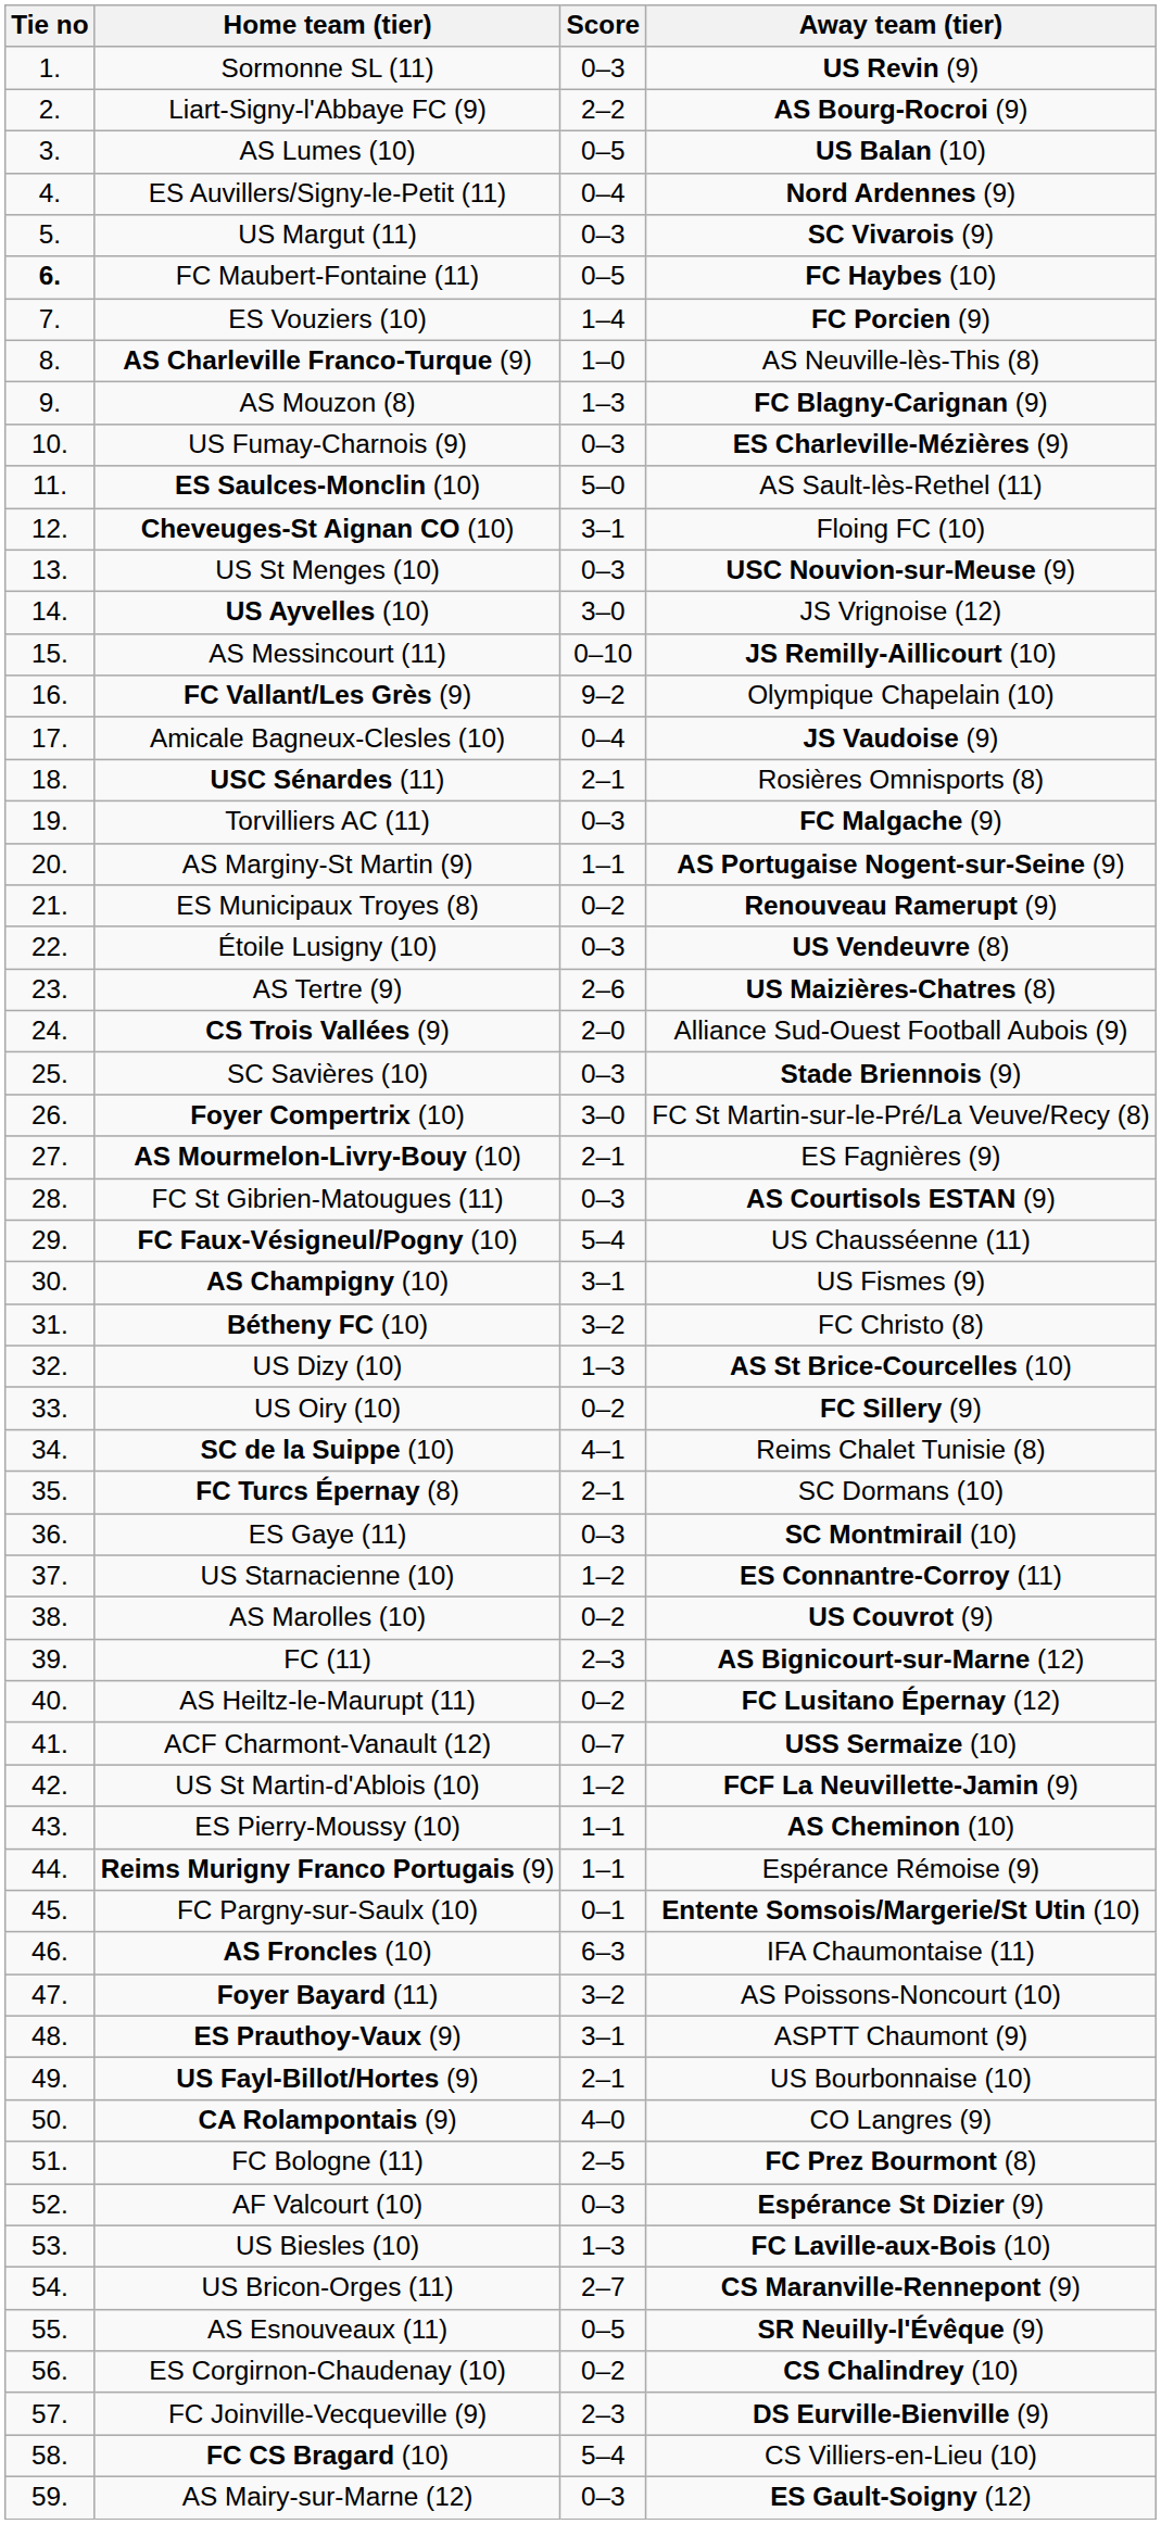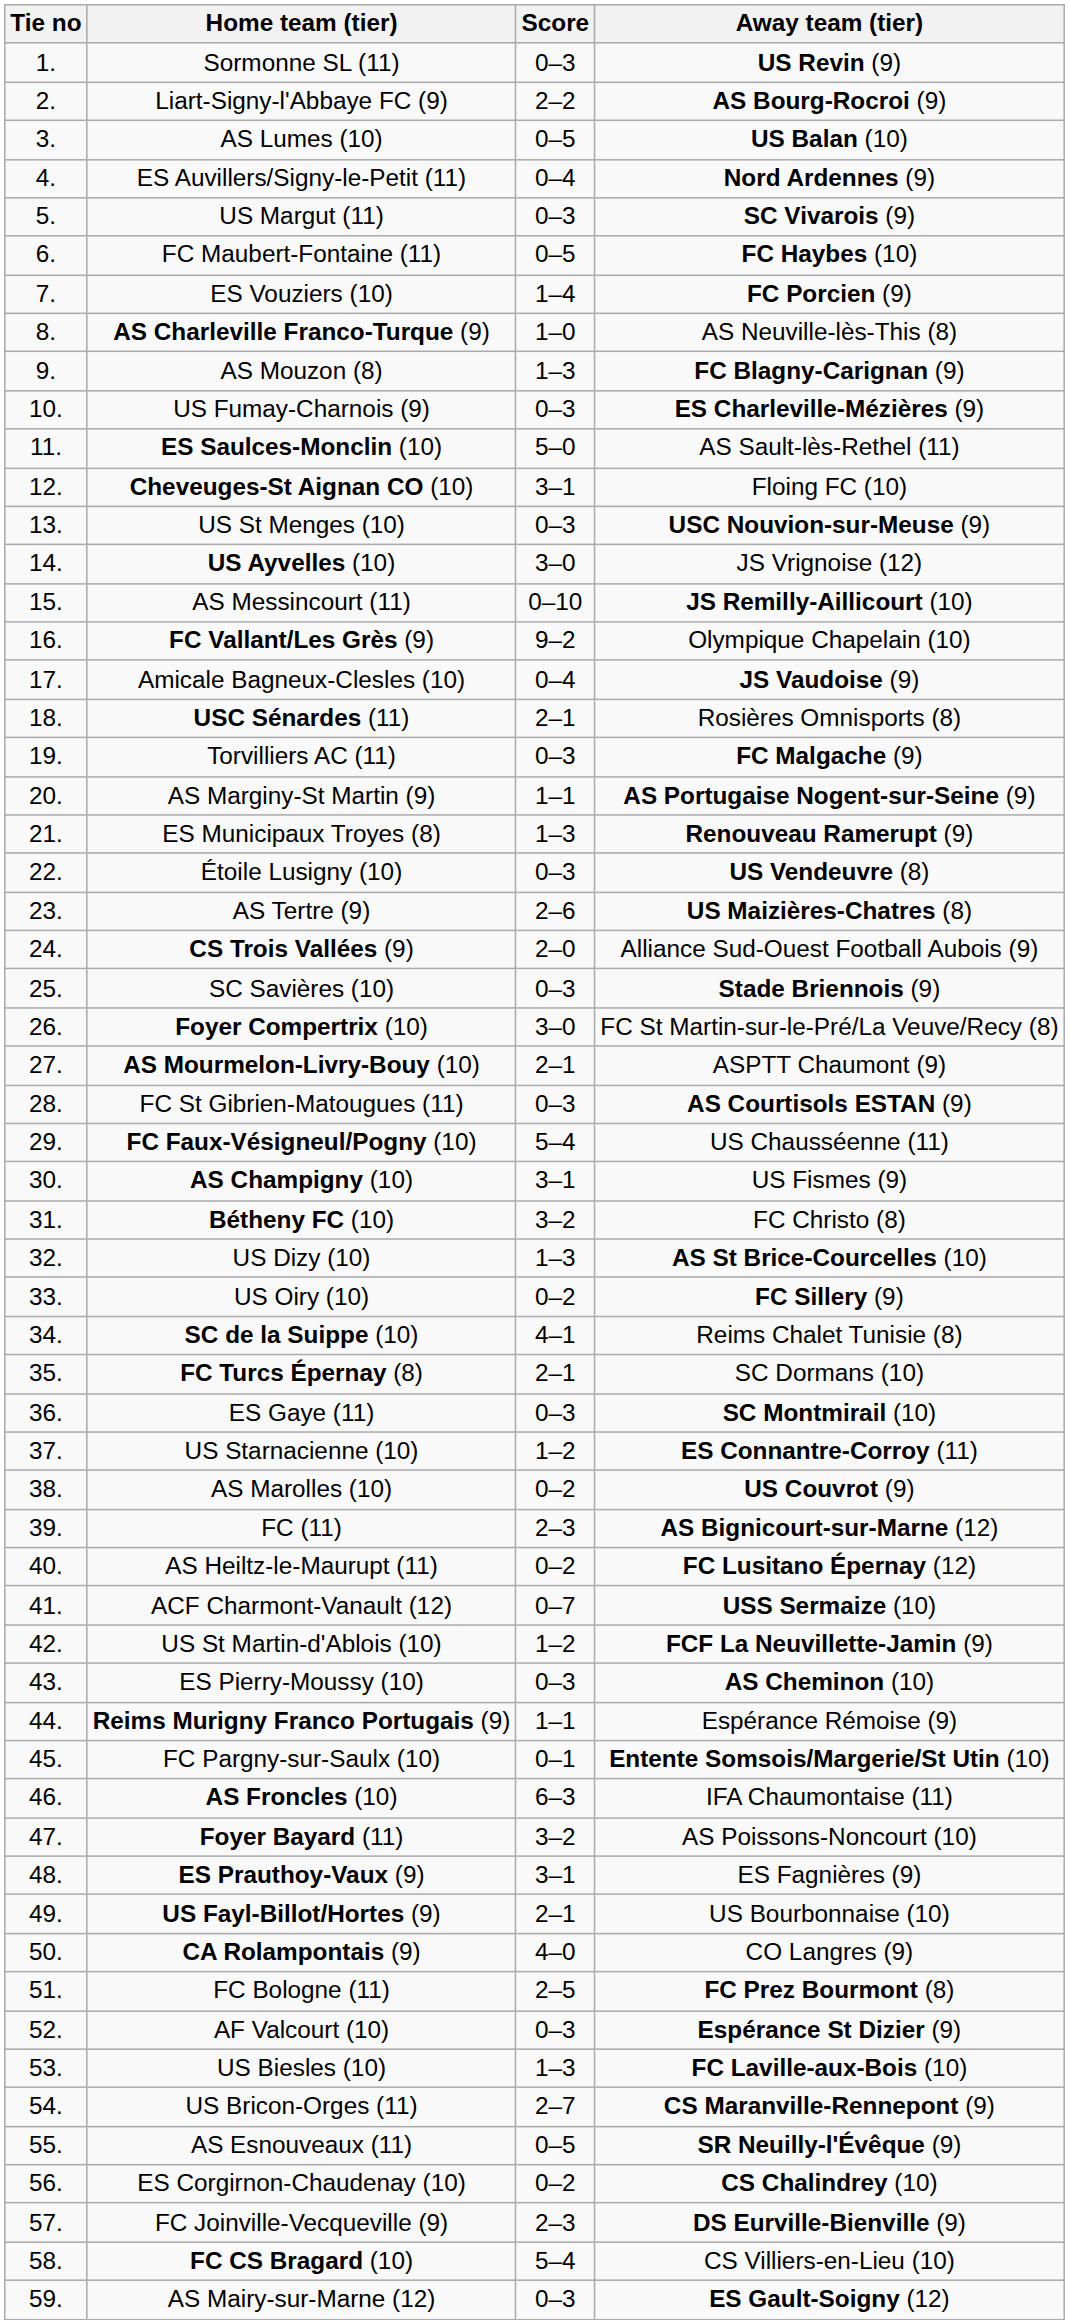 <table class="wikitable" style="text-align: center">
 <tr>
 <th>Tie no</th>
 <th>Home team (tier)</th>
 <th>Score</th>
 <th>Away team (tier)</th>
 </tr>
 <tr>
 <td>1.</td>
 <td>Sormonne SL (11)</td>
 <td>0–3 </td>
 <td><strong>US Revin</strong> (9)</td>
 </tr>
 <tr>
 <td>2.</td>
 <td>Liart-Signy-l'Abbaye FC (9)</td>
 <td>2–2 </td>
 <td><strong>AS Bourg-Rocroi</strong> (9)</td>
 </tr>
 <tr>
 <td>3.</td>
 <td>AS Lumes (10)</td>
 <td>0–5</td>
 <td><strong>US Balan</strong> (10)</td>
 </tr>
 <tr>
 <td>4.</td>
 <td>ES Auvillers/Signy-le-Petit (11)</td>
 <td>0–4</td>
 <td><strong>Nord Ardennes</strong> (9)</td>
 </tr>
 <tr>
 <td>5.</td>
 <td>US Margut (11)</td>
 <td>0–3 </td>
 <td><strong>SC Vivarois</strong> (9)</td>
 </tr>
 <tr>
-<td><strong>6.</strong></td>
+<td>6.</td>
 <td>FC Maubert-Fontaine (11)</td>
 <td>0–5</td>
 <td><strong>FC Haybes</strong> (10)</td>
 </tr>
 <tr>
 <td>7.</td>
 <td>ES Vouziers (10)</td>
 <td>1–4</td>
 <td><strong>FC Porcien</strong> (9)</td>
 </tr>
 <tr>
 <td>8.</td>
 <td><strong>AS Charleville Franco-Turque</strong> (9)</td>
 <td>1–0</td>
 <td>AS Neuville-lès-This (8)</td>
 </tr>
 <tr>
 <td>9.</td>
 <td>AS Mouzon (8)</td>
 <td>1–3 </td>
 <td><strong>FC Blagny-Carignan</strong> (9)</td>
 </tr>
 <tr>
 <td>10.</td>
 <td>US Fumay-Charnois (9)</td>
 <td>0–3 </td>
 <td><strong>ES Charleville-Mézières</strong> (9)</td>
 </tr>
 <tr>
 <td>11.</td>
 <td><strong>ES Saulces-Monclin</strong> (10)</td>
 <td>5–0</td>
 <td>AS Sault-lès-Rethel (11)</td>
 </tr>
 <tr>
 <td>12.</td>
 <td><strong>Cheveuges-St Aignan CO</strong> (10)</td>
 <td>3–1</td>
 <td>Floing FC (10)</td>
 </tr>
 <tr>
 <td>13.</td>
 <td>US St Menges (10)</td>
 <td>0–3 </td>
 <td><strong>USC Nouvion-sur-Meuse</strong> (9)</td>
 </tr>
 <tr>
 <td>14.</td>
 <td><strong>US Ayvelles</strong> (10)</td>
 <td>3–0 </td>
 <td>JS Vrignoise (12)</td>
 </tr>
 <tr>
 <td>15.</td>
 <td>AS Messincourt (11)</td>
 <td>0–10</td>
 <td><strong>JS Remilly-Aillicourt</strong> (10)</td>
 </tr>
 <tr>
 <td>16.</td>
 <td><strong>FC Vallant/Les Grès</strong> (9)</td>
 <td>9–2</td>
 <td>Olympique Chapelain (10)</td>
 </tr>
 <tr>
 <td>17.</td>
 <td>Amicale Bagneux-Clesles (10)</td>
 <td>0–4</td>
 <td><strong>JS Vaudoise</strong> (9)</td>
 </tr>
 <tr>
 <td>18.</td>
 <td><strong>USC Sénardes</strong> (11)</td>
 <td>2–1</td>
 <td>Rosières Omnisports (8)</td>
 </tr>
 <tr>
 <td>19.</td>
 <td>Torvilliers AC (11)</td>
 <td>0–3 </td>
 <td><strong>FC Malgache</strong> (9)</td>
 </tr>
 <tr>
 <td>20.</td>
 <td>AS Marginy-St Martin (9)</td>
 <td>1–1 </td>
 <td><strong>AS Portugaise Nogent-sur-Seine</strong> (9)</td>
 </tr>
 <tr>
 <td>21.</td>
 <td>ES Municipaux Troyes (8)</td>
-<td>0–2</td>
+<td>1–3</td>
 <td><strong>Renouveau Ramerupt</strong> (9)</td>
 </tr>
 <tr>
 <td>22.</td>
 <td>Étoile Lusigny (10)</td>
 <td>0–3 </td>
 <td><strong>US Vendeuvre</strong> (8)</td>
 </tr>
 <tr>
 <td>23.</td>
 <td>AS Tertre (9)</td>
 <td>2–6 </td>
 <td><strong>US Maizières-Chatres</strong> (8)</td>
 </tr>
 <tr>
 <td>24.</td>
 <td><strong>CS Trois Vallées</strong> (9)</td>
 <td>2–0 </td>
 <td>Alliance Sud-Ouest Football Aubois (9)</td>
 </tr>
 <tr>
 <td>25.</td>
 <td>SC Savières (10)</td>
 <td>0–3</td>
 <td><strong>Stade Briennois</strong> (9)</td>
 </tr>
 <tr>
 <td>26.</td>
 <td><strong>Foyer Compertrix</strong> (10)</td>
 <td>3–0 </td>
 <td>FC St Martin-sur-le-Pré/La Veuve/Recy (8)</td>
 </tr>
 <tr>
 <td>27.</td>
 <td><strong>AS Mourmelon-Livry-Bouy</strong> (10)</td>
 <td>2–1</td>
-<td>ES Fagnières (9)</td>
+<td>ASPTT Chaumont (9)</td>
 </tr>
 <tr>
 <td>28.</td>
 <td>FC St Gibrien-Matougues (11)</td>
 <td>0–3 </td>
 <td><strong>AS Courtisols ESTAN</strong> (9)</td>
 </tr>
 <tr>
 <td>29.</td>
 <td><strong>FC Faux-Vésigneul/Pogny</strong> (10)</td>
 <td>5–4</td>
 <td>US Chausséenne (11)</td>
 </tr>
 <tr>
 <td>30.</td>
 <td><strong>AS Champigny</strong> (10)</td>
 <td>3–1</td>
 <td>US Fismes (9)</td>
 </tr>
 <tr>
 <td>31.</td>
 <td><strong>Bétheny FC</strong> (10)</td>
 <td>3–2 </td>
 <td>FC Christo (8)</td>
 </tr>
 <tr>
 <td>32.</td>
 <td>US Dizy (10)</td>
 <td>1–3</td>
 <td><strong>AS St Brice-Courcelles</strong> (10)</td>
 </tr>
 <tr>
 <td>33.</td>
 <td>US Oiry (10)</td>
 <td>0–2</td>
 <td><strong>FC Sillery</strong> (9)</td>
 </tr>
 <tr>
 <td>34.</td>
 <td><strong>SC de la Suippe</strong> (10)</td>
 <td>4–1</td>
 <td>Reims Chalet Tunisie (8)</td>
 </tr>
 <tr>
 <td>35.</td>
 <td><strong>FC Turcs Épernay</strong> (8)</td>
 <td>2–1 </td>
 <td>SC Dormans (10)</td>
 </tr>
 <tr>
 <td>36.</td>
 <td>ES Gaye (11)</td>
 <td>0–3 </td>
 <td><strong>SC Montmirail</strong> (10)</td>
 </tr>
 <tr>
 <td>37.</td>
 <td>US Starnacienne (10)</td>
 <td>1–2</td>
 <td><strong>ES Connantre-Corroy</strong> (11)</td>
 </tr>
 <tr>
 <td>38.</td>
 <td>AS Marolles (10)</td>
 <td>0–2</td>
 <td><strong>US Couvrot</strong> (9)</td>
 </tr>
 <tr>
 <td>39.</td>
 <td>FC  (11)</td>
 <td>2–3</td>
 <td><strong>AS Bignicourt-sur-Marne</strong> (12)</td>
 </tr>
 <tr>
 <td>40.</td>
 <td>AS Heiltz-le-Maurupt (11)</td>
 <td>0–2</td>
 <td><strong>FC Lusitano Épernay</strong> (12)</td>
 </tr>
 <tr>
 <td>41.</td>
 <td>ACF Charmont-Vanault (12)</td>
 <td>0–7</td>
 <td><strong>USS Sermaize</strong> (10)</td>
 </tr>
 <tr>
 <td>42.</td>
 <td>US St Martin-d'Ablois (10)</td>
 <td>1–2</td>
 <td><strong>FCF La Neuvillette-Jamin</strong> (9)</td>
 </tr>
 <tr>
 <td>43.</td>
 <td>ES Pierry-Moussy (10)</td>
-<td>1–1 </td>
+<td>0–3 </td>
 <td><strong>AS Cheminon</strong> (10)</td>
 </tr>
 <tr>
 <td>44.</td>
 <td><strong>Reims Murigny Franco Portugais</strong> (9)</td>
 <td>1–1 </td>
 <td>Espérance Rémoise (9)</td>
 </tr>
 <tr>
 <td>45.</td>
 <td>FC Pargny-sur-Saulx (10)</td>
 <td>0–1</td>
 <td><strong>Entente Somsois/Margerie/St Utin</strong> (10)</td>
 </tr>
 <tr>
 <td>46.</td>
 <td><strong>AS Froncles</strong> (10)</td>
 <td>6–3 </td>
 <td>IFA Chaumontaise (11)</td>
 </tr>
 <tr>
 <td>47.</td>
 <td><strong>Foyer Bayard</strong> (11)</td>
 <td>3–2</td>
 <td>AS Poissons-Noncourt (10)</td>
 </tr>
 <tr>
 <td>48.</td>
 <td><strong>ES Prauthoy-Vaux</strong> (9)</td>
 <td>3–1</td>
-<td>ASPTT Chaumont (9)</td>
+<td>ES Fagnières (9)</td>
 </tr>
 <tr>
 <td>49.</td>
 <td><strong>US Fayl-Billot/Hortes</strong> (9)</td>
 <td>2–1</td>
 <td>US Bourbonnaise (10)</td>
 </tr>
 <tr>
 <td>50.</td>
 <td><strong>CA Rolampontais</strong> (9)</td>
 <td>4–0</td>
 <td>CO Langres (9)</td>
 </tr>
 <tr>
 <td>51.</td>
 <td>FC Bologne (11)</td>
 <td>2–5</td>
 <td><strong>FC Prez Bourmont</strong> (8)</td>
 </tr>
 <tr>
 <td>52.</td>
 <td>AF Valcourt (10)</td>
 <td>0–3</td>
 <td><strong>Espérance St Dizier</strong> (9)</td>
 </tr>
 <tr>
 <td>53.</td>
 <td>US Biesles (10)</td>
 <td>1–3</td>
 <td><strong>FC Laville-aux-Bois</strong> (10)</td>
 </tr>
 <tr>
 <td>54.</td>
 <td>US Bricon-Orges (11)</td>
 <td>2–7</td>
 <td><strong>CS Maranville-Rennepont</strong> (9)</td>
 </tr>
 <tr>
 <td>55.</td>
 <td>AS Esnouveaux (11)</td>
 <td>0–5</td>
 <td><strong>SR Neuilly-l'Évêque</strong> (9)</td>
 </tr>
 <tr>
 <td>56.</td>
 <td>ES Corgirnon-Chaudenay (10)</td>
 <td>0–2</td>
 <td><strong>CS Chalindrey</strong> (10)</td>
 </tr>
 <tr>
 <td>57.</td>
 <td>FC Joinville-Vecqueville (9)</td>
 <td>2–3</td>
 <td><strong>DS Eurville-Bienville</strong> (9)</td>
 </tr>
 <tr>
 <td>58.</td>
 <td><strong>FC CS Bragard</strong> (10)</td>
 <td>5–4 </td>
 <td>CS Villiers-en-Lieu (10)</td>
 </tr>
 <tr>
 <td>59.</td>
 <td>AS Mairy-sur-Marne (12)</td>
 <td>0–3 </td>
 <td><strong>ES Gault-Soigny</strong> (12)</td>
 </tr>
 </table>
